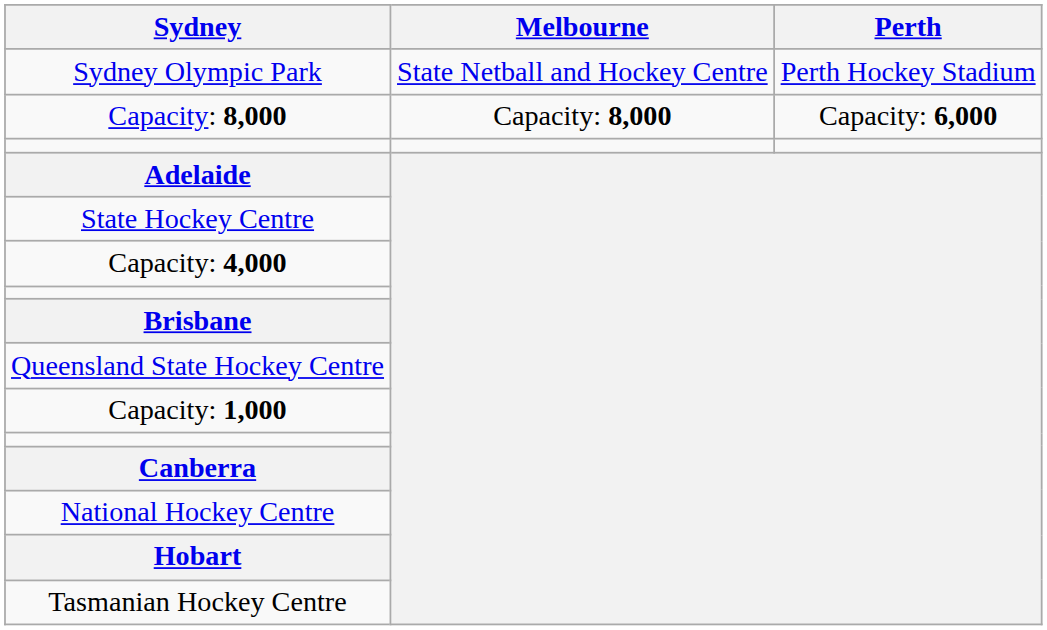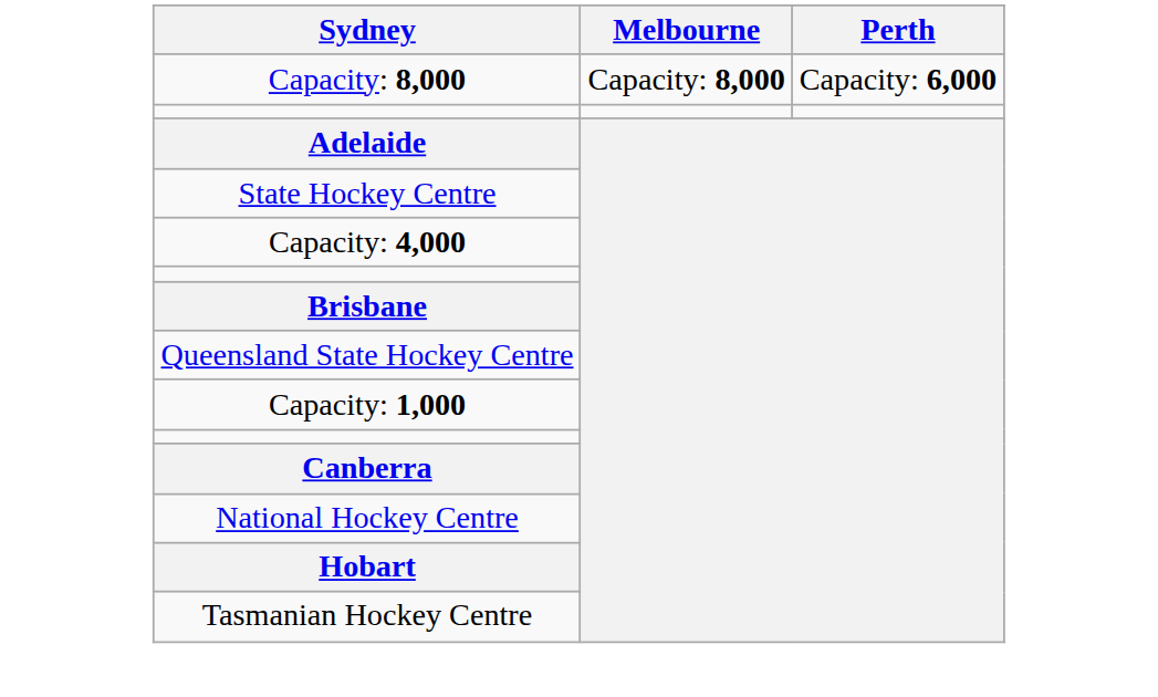 <table class="wikitable" style="text-align:center;margin:1em auto;">
 <tr>
 <th><a href='#'>Sydney</a></th>
 <th><a href='#'>Melbourne</a></th>
 <th><a href='#'>Perth</a></th>
-</tr>
-<tr>
-<td><a href='#'>Sydney Olympic Park</a></td>
-<td><a href='#'>State Netball and Hockey Centre</a></td>
-<td><a href='#'>Perth Hockey Stadium</a></td>
 </tr>
 <tr>
 <td><a href='#'>Capacity</a>: <strong>8,000</strong></td>
 <td>Capacity: <strong>8,000</strong></td>
 <td>Capacity: <strong>6,000</strong></td>
 </tr>
 <tr>
 <td></td>
 <td></td>
 <td></td>
 </tr>
 <tr>
 <th><a href='#'>Adelaide</a></th>
 <th rowspan=12 colspan=2></th>
 </tr>
 <tr>
 <td><a href='#'>State Hockey Centre</a></td>
 </tr>
 <tr>
 <td>Capacity: <strong>4,000</strong></td>
 </tr>
 <tr>
 <td></td>
 </tr>
 <tr>
 <th><a href='#'>Brisbane</a></th>
 </tr>
 <tr>
 <td><a href='#'>Queensland State Hockey Centre</a></td>
 </tr>
 <tr>
 <td>Capacity: <strong>1,000</strong></td>
 </tr>
 <tr>
 <td></td>
 </tr>
 <tr>
 <th><a href='#'>Canberra</a></th>
 </tr>
 <tr>
 <td><a href='#'>National Hockey Centre</a></td>
 </tr>
 <tr>
 <th><a href='#'>Hobart</a></th>
 </tr>
 <tr>
 <td>Tasmanian Hockey Centre</td>
 </tr>
 </table>
